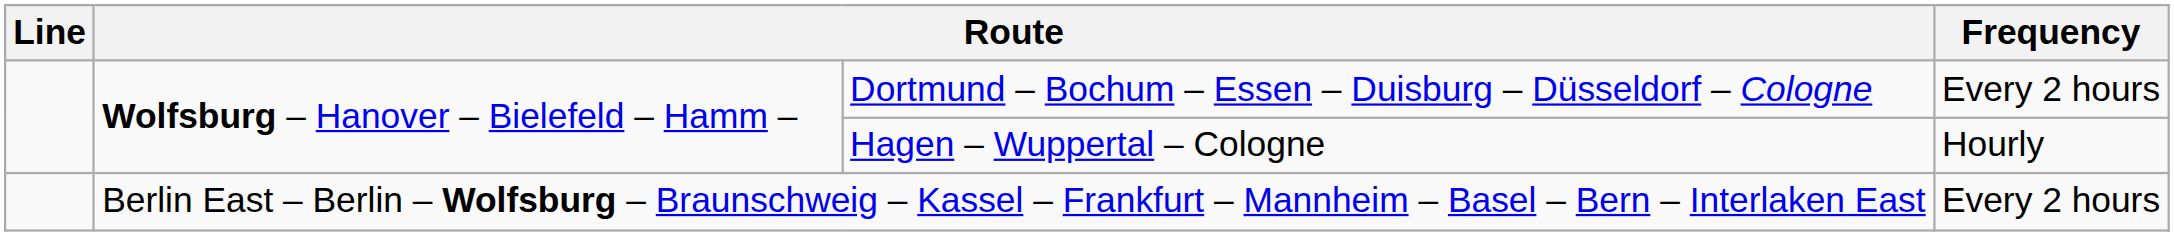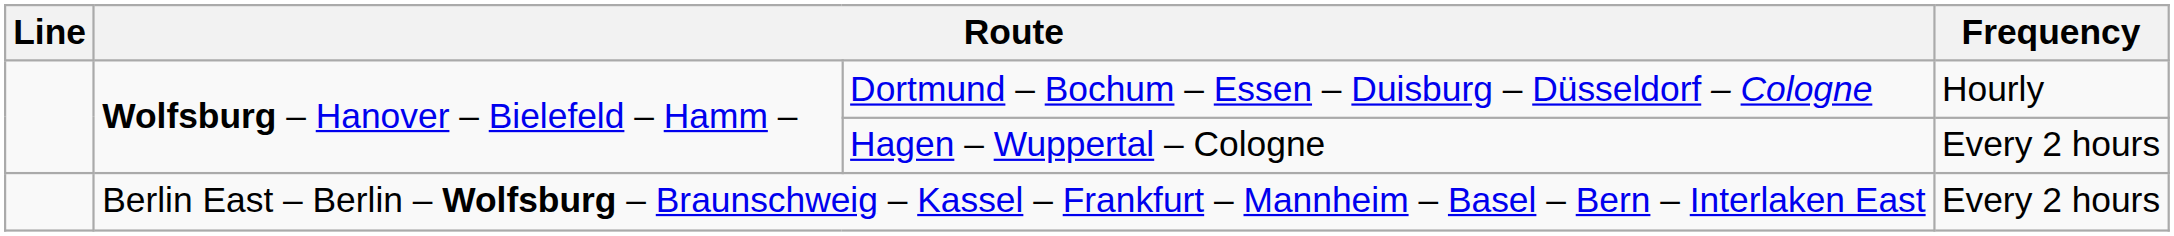 <table class="wikitable">
 <tr>
 <th>Line</th>
 <th colspan="2">Route</th>
 <th>Frequency</th>
 </tr>
 <tr>
 <td rowspan="2"></td>
 <td rowspan="2">  <strong>Wolfsburg</strong> – <a href='#'>Hanover</a> – <a href='#'>Bielefeld</a> – <a href='#'>Hamm</a> –</td>
 <td><a href='#'>Dortmund</a> – <a href='#'>Bochum</a> – <a href='#'>Essen</a> – <a href='#'>Duisburg</a> –  <a href='#'>Düsseldorf</a><em> –  <a href='#'>Cologne</a></td>
-<td>Every 2 hours</td>
+<td>Hourly</td>
 </tr>
 <tr>
 <td><a href='#'>Hagen</a> – <a href='#'>Wuppertal</a> – Cologne</td>
-<td>Hourly</td>
+<td>Every 2 hours</td>
 </tr>
 <tr>
 <td></td>
 <td colspan=2>Berlin East – Berlin – <strong>Wolfsburg</strong> – <a href='#'>Braunschweig</a> – <a href='#'>Kassel</a> – <a href='#'>Frankfurt</a> – <a href='#'>Mannheim</a> – <a href='#'>Basel</a> </em>– <a href='#'>Bern</a> – <a href='#'>Interlaken East</a><em></td>
 <td>Every 2 hours</td>
 </tr>
 </table>
